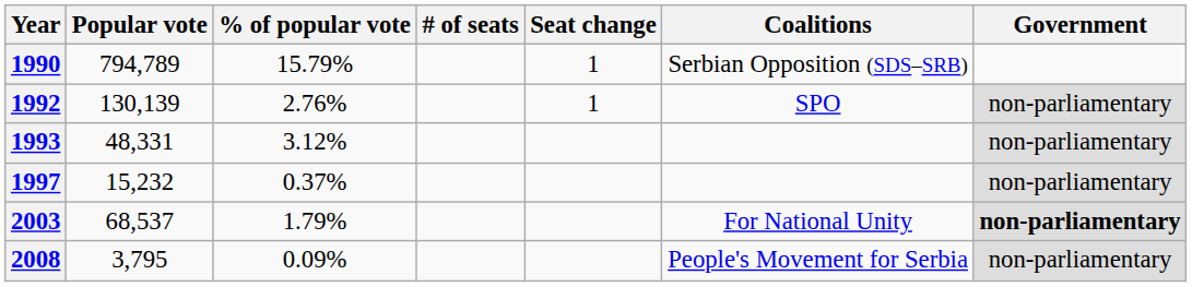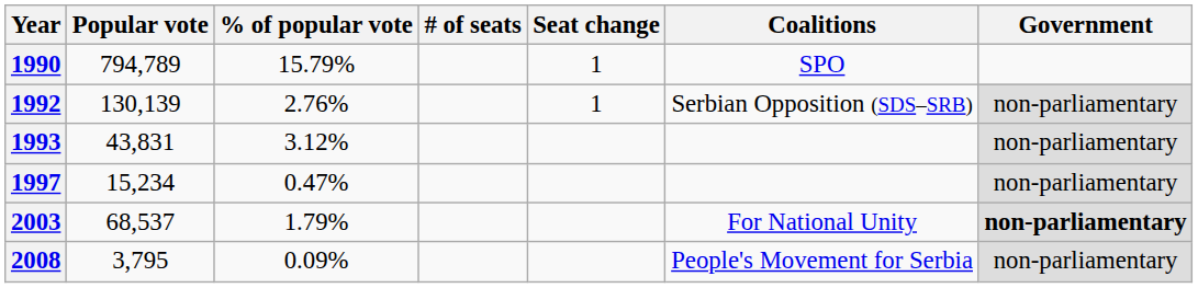 <table class="wikitable sortable" style="text-align:center">
 <tr>
 <th>Year</th>
 <th>Popular vote</th>
 <th>% of popular vote</th>
 <th># of seats</th>
 <th>Seat change</th>
 <th>Coalitions</th>
 <th>Government</th>
 </tr>
 <tr>
 <th><a href='#'>1990</a></th>
 <td>794,789</td>
 <td>15.79%</td>
 <td></td>
 <td> 1</td>
-<td>Serbian Opposition <small>(<a href='#'>SDS</a>–<a href='#'>SRB</a>)</small></td>
+<td><a href='#'>SPO</a></td>
 <td></td>
 </tr>
 <tr>
 <th><a href='#'>1992</a></th>
 <td>130,139</td>
 <td>2.76%</td>
 <td></td>
 <td> 1</td>
-<td><a href='#'>SPO</a></td>
+<td>Serbian Opposition <small>(<a href='#'>SDS</a>–<a href='#'>SRB</a>)</small></td>
 <td style="background:#ddd;">non-parliamentary</td>
 </tr>
 <tr>
 <th><a href='#'>1993</a></th>
-<td>48,331</td>
+<td>43,831</td>
 <td>3.12%</td>
 <td></td>
 <td></td>
 <td></td>
 <td style="background:#ddd;">non-parliamentary</td>
 </tr>
 <tr>
 <th><a href='#'>1997</a></th>
-<td>15,232</td>
-<td>0.37%</td>
+<td>15,234</td>
+<td>0.47%</td>
 <td></td>
 <td></td>
 <td></td>
 <td style="background:#ddd;">non-parliamentary</td>
 </tr>
 <tr>
 <th><a href='#'>2003</a></th>
 <td>68,537</td>
 <td>1.79%</td>
 <td></td>
 <td></td>
 <td><a href='#'>For National Unity</a></td>
 <td style="background:#ddd;"><strong>non-parliamentary</strong></td>
 </tr>
 <tr>
 <th><a href='#'>2008</a></th>
 <td>3,795</td>
 <td>0.09%</td>
 <td></td>
 <td></td>
 <td><a href='#'>People's Movement for Serbia</a></td>
 <td style="background:#ddd;">non-parliamentary</td>
 </tr>
 </table>
